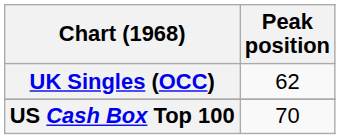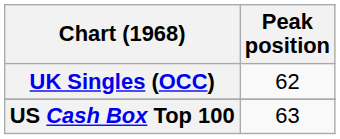 <table class="wikitable sortable plainrowheaders" style="text-align:center">
 <tr>
 <th>Chart (1968)</th>
 <th>Peak<br>position</th>
 </tr>
 <tr>
 <th scope="row"><a href='#'>UK Singles</a> (<a href='#'>OCC</a>)</th>
 <td>62</td>
 </tr>
 <tr>
 </tr>
 <tr>
 <th scope="row">US <a href='#'><em>Cash Box</em></a> Top 100</th>
-<td>70</td>
+<td>63</td>
 </tr>
 </table>
